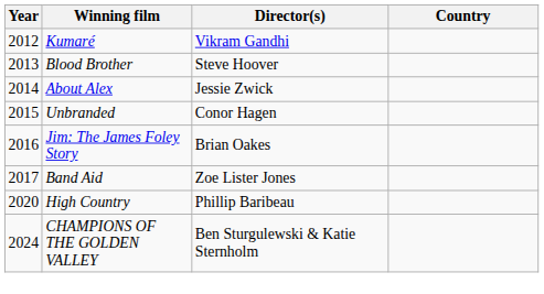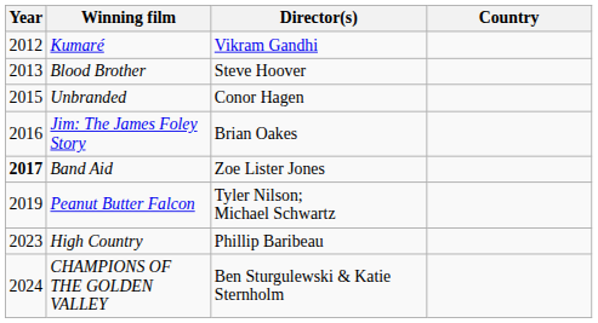 <table class="wikitable">
 <tr>
 <th width="30px">Year</th>
 <th width="150px">Winning film</th>
 <th width="200px">Director(s)</th>
 <th width="150px">Country</th>
 </tr>
 <tr>
 <td>2012</td>
 <td><em><a href='#'>Kumaré</a></em></td>
 <td><a href='#'>Vikram Gandhi</a></td>
 <td></td>
 </tr>
 <tr>
 <td>2013</td>
 <td><em>Blood Brother</em></td>
 <td>Steve Hoover</td>
 <td></td>
 </tr>
 <tr>
-<td>2014</td>
-<td><em><a href='#'>About Alex</a></em></td>
-<td>Jessie Zwick</td>
-<td></td>
-</tr>
-<tr>
 <td>2015</td>
 <td><em>Unbranded</em></td>
 <td>Conor Hagen</td>
 <td></td>
 </tr>
 <tr>
 <td>2016</td>
 <td><em><a href='#'>Jim: The James Foley Story</a></em></td>
 <td>Brian Oakes</td>
 <td></td>
 </tr>
 <tr>
-<td>2017</td>
+<td><strong>2017</strong></td>
 <td><em>Band Aid</em></td>
 <td>Zoe Lister Jones</td>
 <td></td>
 </tr>
 <tr>
-<td>2020</td>
+<td>2019</td>
+<td><em><a href='#'>Peanut Butter Falcon</a></em></td>
+<td>Tyler Nilson;<br>Michael Schwartz</td>
+<td></td>
+</tr>
+<tr>
+<td>2023</td>
 <td><em>High Country</em></td>
 <td>Phillip Baribeau</td>
 <td></td>
 </tr>
 <tr>
 <td>2024</td>
 <td><em>CHAMPIONS OF THE GOLDEN VALLEY</em></td>
 <td>Ben Sturgulewski & Katie Sternholm</td>
 <td></td>
 </tr>
 </table>
